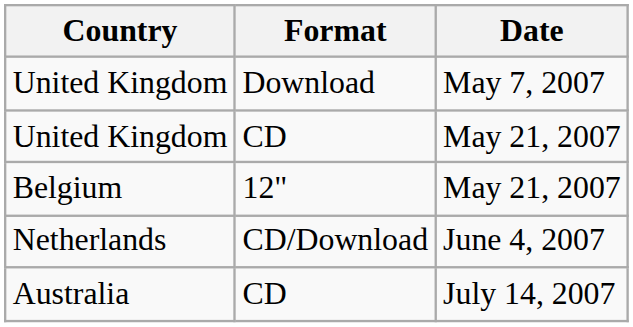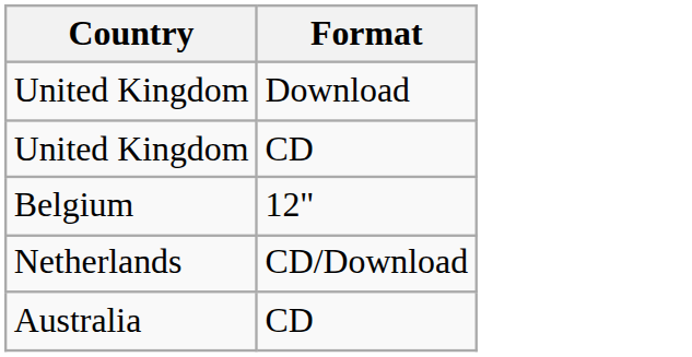 <table class="wikitable" style="font-size:85%;">
 <tr>
 <th>Country</th>
 <th>Format</th>
-<th>Date</th>
 </tr>
 <tr>
 <td>United Kingdom</td>
 <td>Download</td>
-<td>May 7, 2007</td>
 </tr>
 <tr>
 <td>United Kingdom</td>
 <td>CD</td>
-<td>May 21, 2007</td>
 </tr>
 <tr>
 <td>Belgium</td>
 <td>12"</td>
-<td>May 21, 2007</td>
 </tr>
 <tr>
 <td>Netherlands</td>
 <td>CD/Download</td>
-<td>June 4, 2007</td>
 </tr>
 <tr>
 <td>Australia</td>
 <td>CD</td>
-<td>July 14, 2007</td>
 </tr>
 </table>
